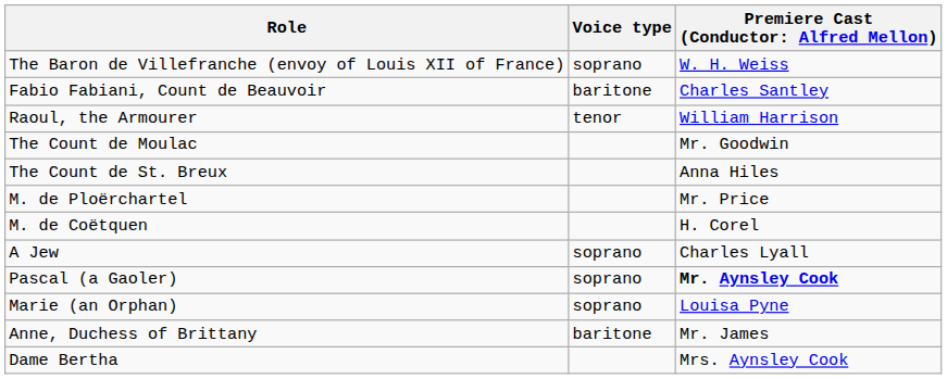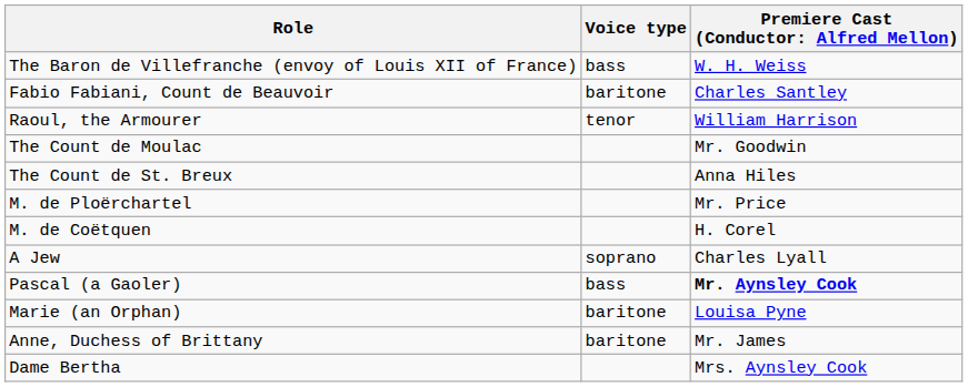 <table class="wikitable">
 <tr>
 <th>Role</th>
 <th>Voice type</th>
 <th>Premiere Cast<br>(Conductor: <a href='#'>Alfred Mellon</a>)</th>
 </tr>
 <tr>
 <td>The Baron de Villefranche (envoy of Louis XII of France)</td>
-<td>soprano</td>
+<td>bass</td>
 <td><a href='#'>W. H. Weiss</a></td>
 </tr>
 <tr>
 <td>Fabio Fabiani, Count de Beauvoir</td>
 <td>baritone</td>
 <td><a href='#'>Charles Santley</a></td>
 </tr>
 <tr>
 <td>Raoul, the Armourer</td>
 <td>tenor</td>
 <td><a href='#'>William Harrison</a></td>
 </tr>
 <tr>
 <td>The Count de Moulac</td>
 <td></td>
 <td>Mr. Goodwin</td>
 </tr>
 <tr>
 <td>The Count de St. Breux</td>
 <td></td>
 <td>Anna Hiles</td>
 </tr>
 <tr>
 <td>M. de Ploërchartel</td>
 <td></td>
 <td>Mr. Price</td>
 </tr>
 <tr>
 <td>M. de Coëtquen</td>
 <td></td>
 <td>H. Corel</td>
 </tr>
 <tr>
 <td>A Jew</td>
 <td>soprano</td>
 <td>Charles Lyall</td>
 </tr>
 <tr>
 <td>Pascal (a Gaoler)</td>
-<td>soprano</td>
+<td>bass</td>
 <td><strong>Mr. <a href='#'>Aynsley Cook</a></strong></td>
 </tr>
 <tr>
 <td>Marie (an Orphan)</td>
-<td>soprano</td>
+<td>baritone</td>
 <td><a href='#'>Louisa Pyne</a></td>
 </tr>
 <tr>
 <td>Anne, Duchess of Brittany</td>
 <td>baritone</td>
 <td>Mr. James</td>
 </tr>
 <tr>
 <td>Dame Bertha</td>
 <td></td>
 <td>Mrs. <a href='#'>Aynsley Cook</a></td>
 </tr>
 </table>
